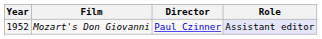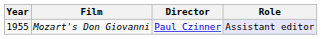 <table class="wikitable">
 <tr>
 <th>Year</th>
 <th>Film</th>
 <th>Director</th>
 <th>Role</th>
 </tr>
 <tr>
-<td>1952</td>
+<td>1955</td>
 <td><em>Mozart's Don Giovanni</em></td>
 <td><a href='#'>Paul Czinner</a></td>
 <td style="background: lavender;">Assistant editor</td>
 </tr>
 </table>
